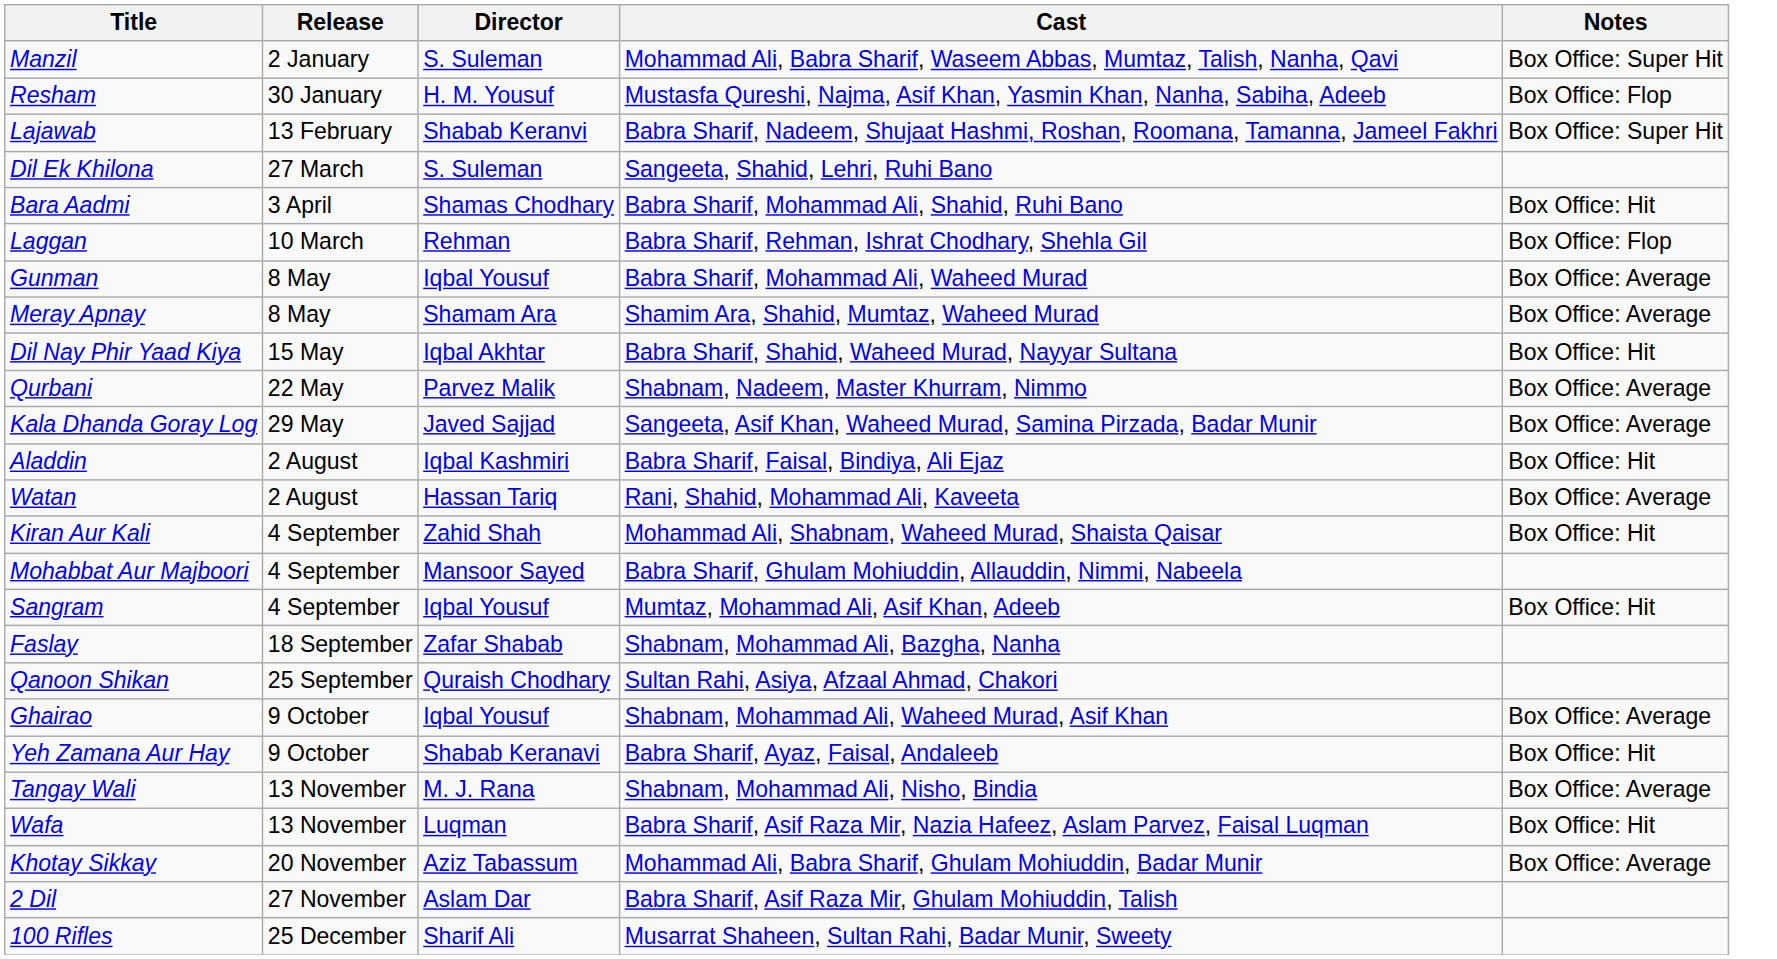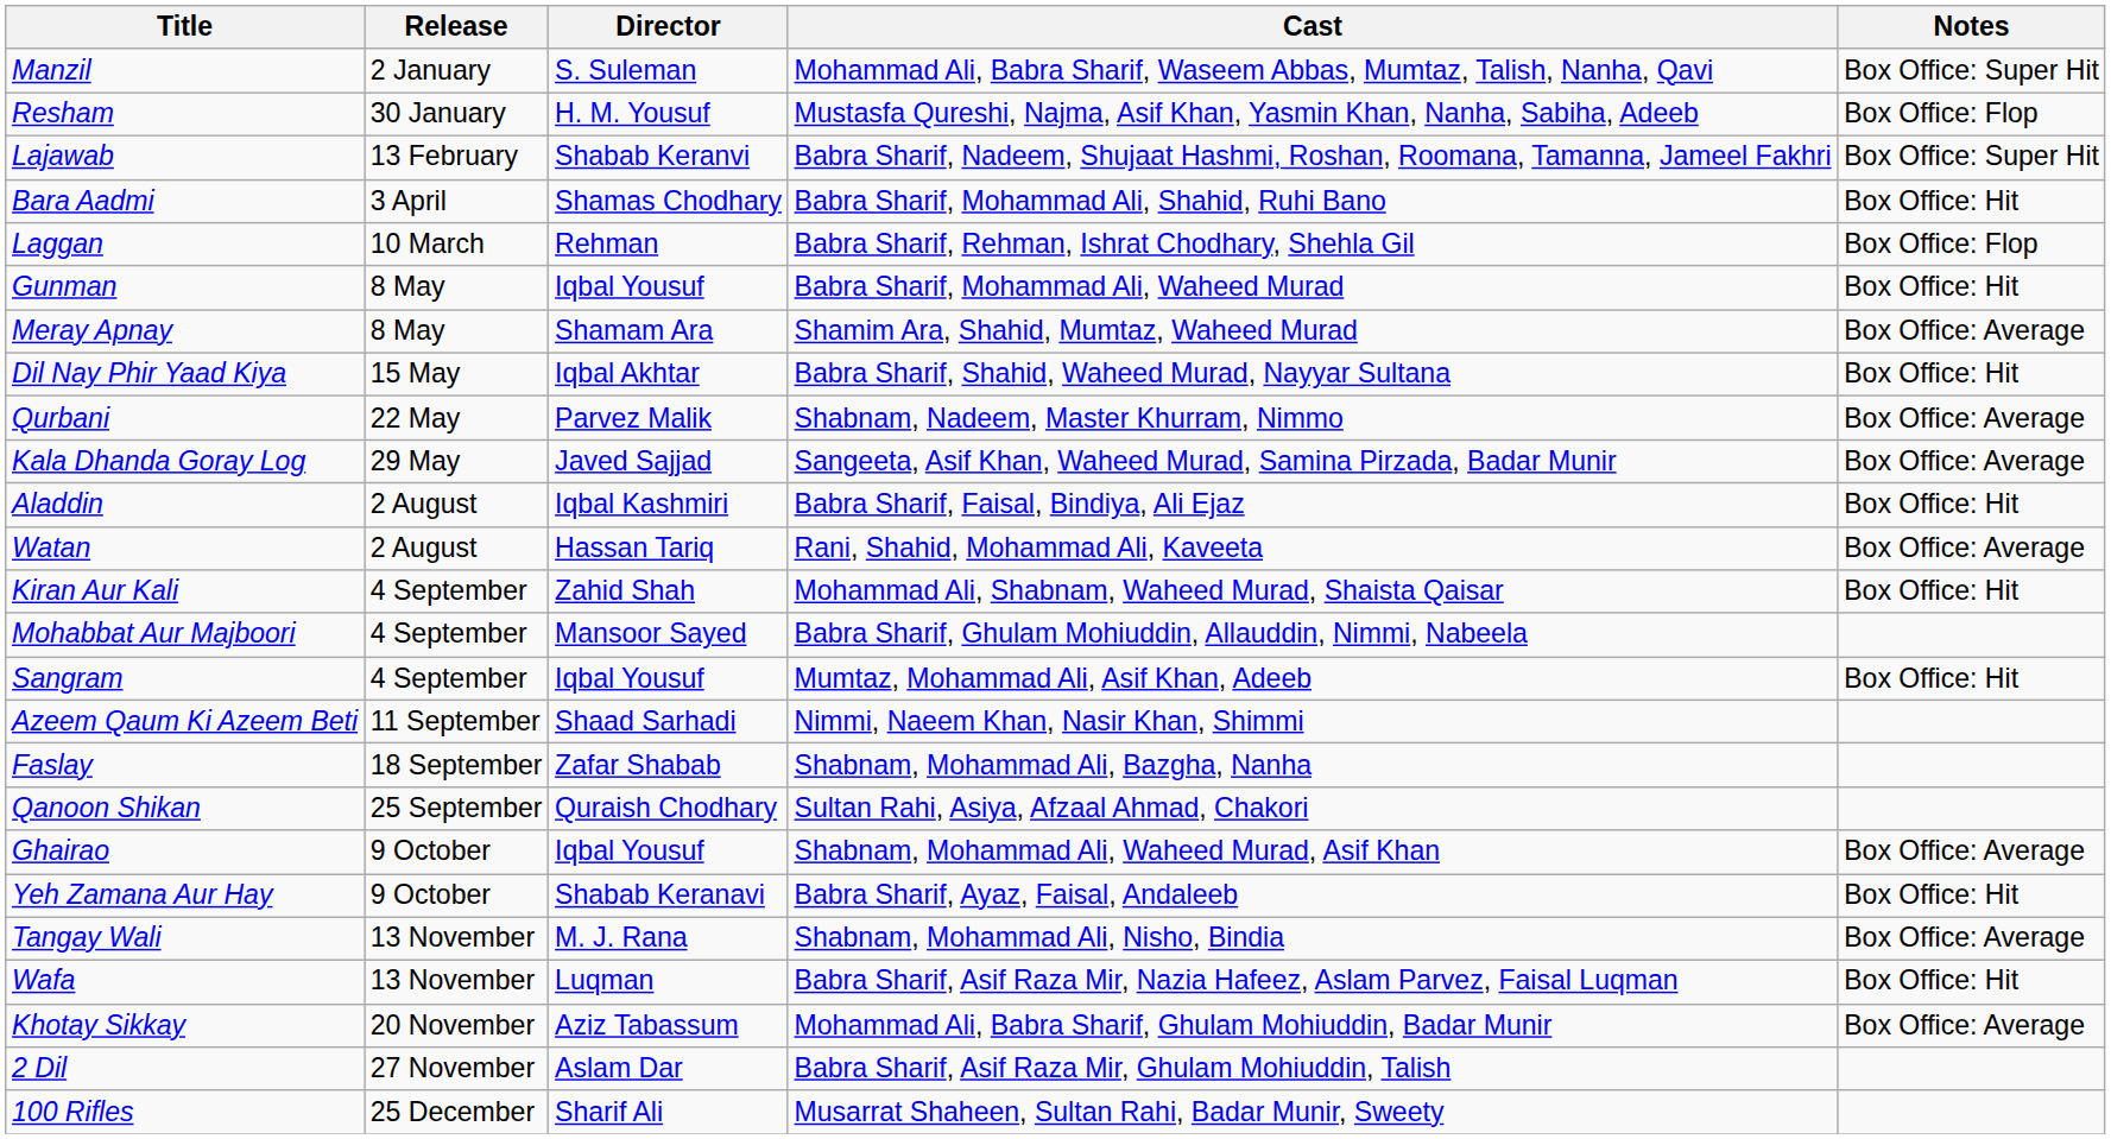 <table class="wikitable">
 <tr>
 <th>Title</th>
 <th>Release</th>
 <th>Director</th>
 <th>Cast</th>
 <th>Notes</th>
 </tr>
 <tr>
 <td><em><a href='#'>Manzil</a></em></td>
 <td>2 January</td>
 <td><a href='#'>S. Suleman</a></td>
 <td><a href='#'>Mohammad Ali</a>, <a href='#'>Babra Sharif</a>, <a href='#'>Waseem Abbas</a>, <a href='#'>Mumtaz</a>, <a href='#'>Talish</a>, <a href='#'>Nanha</a>, <a href='#'>Qavi</a></td>
 <td>Box Office: Super Hit</td>
 </tr>
 <tr>
 <td><em><a href='#'>Resham</a></em></td>
 <td>30 January</td>
 <td><a href='#'>H. M. Yousuf</a></td>
 <td><a href='#'>Mustasfa Qureshi</a>, <a href='#'>Najma</a>, <a href='#'>Asif Khan</a>, <a href='#'>Yasmin Khan</a>, <a href='#'>Nanha</a>, <a href='#'>Sabiha</a>, <a href='#'>Adeeb</a></td>
 <td>Box Office: Flop</td>
 </tr>
 <tr>
 <td><em><a href='#'>Lajawab</a></em></td>
 <td>13 February</td>
 <td><a href='#'>Shabab Keranvi</a></td>
 <td><a href='#'>Babra Sharif</a>, <a href='#'>Nadeem</a>, <a href='#'>Shujaat Hashmi, Roshan</a>, <a href='#'>Roomana</a>, <a href='#'>Tamanna</a>, <a href='#'>Jameel Fakhri</a></td>
 <td>Box Office: Super Hit</td>
 </tr>
 <tr>
-<td><em><a href='#'>Dil Ek Khilona</a></em></td>
-<td>27 March</td>
-<td><a href='#'>S. Suleman</a></td>
-<td><a href='#'>Sangeeta</a>, <a href='#'>Shahid</a>, <a href='#'>Lehri</a>, <a href='#'>Ruhi Bano</a></td>
-<td></td>
-</tr>
-<tr>
 <td><em><a href='#'>Bara Aadmi</a></em></td>
 <td>3 April</td>
 <td><a href='#'>Shamas Chodhary</a></td>
 <td><a href='#'>Babra Sharif</a>, <a href='#'>Mohammad Ali</a>, <a href='#'>Shahid</a>, <a href='#'>Ruhi Bano</a></td>
 <td>Box Office: Hit</td>
 </tr>
 <tr>
 <td><em><a href='#'>Laggan</a></em></td>
 <td>10 March</td>
 <td><a href='#'>Rehman</a></td>
 <td><a href='#'>Babra Sharif</a>, <a href='#'>Rehman</a>, <a href='#'>Ishrat Chodhary</a>, <a href='#'>Shehla Gil</a></td>
 <td>Box Office: Flop</td>
 </tr>
 <tr>
 <td><em><a href='#'>Gunman</a></em></td>
 <td>8 May</td>
 <td><a href='#'>Iqbal Yousuf</a></td>
 <td><a href='#'>Babra Sharif</a>, <a href='#'>Mohammad Ali</a>, <a href='#'>Waheed Murad</a></td>
-<td>Box Office: Average</td>
+<td>Box Office: Hit</td>
 </tr>
 <tr>
 <td><em><a href='#'>Meray Apnay</a></em></td>
 <td>8 May</td>
 <td><a href='#'>Shamam Ara</a></td>
 <td><a href='#'>Shamim Ara</a>, <a href='#'>Shahid</a>, <a href='#'>Mumtaz</a>, <a href='#'>Waheed Murad</a></td>
 <td>Box Office: Average</td>
 </tr>
 <tr>
 <td><em><a href='#'>Dil Nay Phir Yaad Kiya</a></em></td>
 <td>15 May</td>
 <td><a href='#'>Iqbal Akhtar</a></td>
 <td><a href='#'>Babra Sharif</a>, <a href='#'>Shahid</a>, <a href='#'>Waheed Murad</a>, <a href='#'>Nayyar Sultana</a></td>
 <td>Box Office: Hit</td>
 </tr>
 <tr>
 <td><em><a href='#'>Qurbani</a></em></td>
 <td>22 May</td>
 <td><a href='#'>Parvez Malik</a></td>
 <td><a href='#'>Shabnam</a>, <a href='#'>Nadeem</a>, <a href='#'>Master Khurram</a>, <a href='#'>Nimmo</a></td>
 <td>Box Office: Average</td>
 </tr>
 <tr>
 <td><em><a href='#'>Kala Dhanda Goray Log</a></em></td>
 <td>29 May</td>
 <td><a href='#'>Javed Sajjad</a></td>
 <td><a href='#'>Sangeeta</a>, <a href='#'>Asif Khan</a>, <a href='#'>Waheed Murad</a>, <a href='#'>Samina Pirzada</a>, <a href='#'>Badar Munir</a></td>
 <td>Box Office: Average</td>
 </tr>
 <tr>
 <td><em><a href='#'>Aladdin</a></em></td>
 <td>2 August</td>
 <td><a href='#'>Iqbal Kashmiri</a></td>
 <td><a href='#'>Babra Sharif</a>, <a href='#'>Faisal</a>, <a href='#'>Bindiya</a>, <a href='#'>Ali Ejaz</a></td>
 <td>Box Office: Hit</td>
 </tr>
 <tr>
 <td><em><a href='#'>Watan</a></em></td>
 <td>2 August</td>
 <td><a href='#'>Hassan Tariq</a></td>
 <td><a href='#'>Rani</a>, <a href='#'>Shahid</a>, <a href='#'>Mohammad Ali</a>, <a href='#'>Kaveeta</a></td>
 <td>Box Office: Average</td>
 </tr>
 <tr>
 <td><em><a href='#'>Kiran Aur Kali</a></em></td>
 <td>4 September</td>
 <td><a href='#'>Zahid Shah</a></td>
 <td><a href='#'>Mohammad Ali</a>, <a href='#'>Shabnam</a>, <a href='#'>Waheed Murad</a>, <a href='#'>Shaista Qaisar</a></td>
 <td>Box Office: Hit</td>
 </tr>
 <tr>
 <td><em><a href='#'>Mohabbat Aur Majboori</a></em></td>
 <td>4 September</td>
 <td><a href='#'>Mansoor Sayed</a></td>
 <td><a href='#'>Babra Sharif</a>, <a href='#'>Ghulam Mohiuddin</a>, <a href='#'>Allauddin</a>, <a href='#'>Nimmi</a>, <a href='#'>Nabeela</a></td>
 <td></td>
 </tr>
 <tr>
 <td><em><a href='#'>Sangram</a></em></td>
 <td>4 September</td>
 <td><a href='#'>Iqbal Yousuf</a></td>
 <td><a href='#'>Mumtaz</a>, <a href='#'>Mohammad Ali</a>, <a href='#'>Asif Khan</a>, <a href='#'>Adeeb</a></td>
 <td>Box Office: Hit</td>
 </tr>
 <tr>
+<td><em><a href='#'>Azeem Qaum Ki Azeem Beti</a></em></td>
+<td>11 September</td>
+<td><a href='#'>Shaad Sarhadi</a></td>
+<td><a href='#'>Nimmi</a>, <a href='#'>Naeem Khan</a>, <a href='#'>Nasir Khan</a>, <a href='#'>Shimmi</a></td>
+<td></td>
+</tr>
+<tr>
 <td><em><a href='#'>Faslay</a></em></td>
 <td>18 September</td>
 <td><a href='#'>Zafar Shabab</a></td>
 <td><a href='#'>Shabnam</a>, <a href='#'>Mohammad Ali</a>, <a href='#'>Bazgha</a>, <a href='#'>Nanha</a></td>
 <td></td>
 </tr>
 <tr>
 <td><em><a href='#'>Qanoon Shikan</a></em></td>
 <td>25 September</td>
 <td><a href='#'>Quraish Chodhary</a></td>
 <td><a href='#'>Sultan Rahi</a>, <a href='#'>Asiya</a>, <a href='#'>Afzaal Ahmad</a>, <a href='#'>Chakori</a></td>
 <td></td>
 </tr>
 <tr>
 <td><em><a href='#'>Ghairao</a></em></td>
 <td>9 October</td>
 <td><a href='#'>Iqbal Yousuf</a></td>
 <td><a href='#'>Shabnam</a>, <a href='#'>Mohammad Ali</a>, <a href='#'>Waheed Murad</a>, <a href='#'>Asif Khan</a></td>
 <td>Box Office: Average</td>
 </tr>
 <tr>
 <td><em><a href='#'>Yeh Zamana Aur Hay</a></em></td>
 <td>9 October</td>
 <td><a href='#'>Shabab Keranavi</a></td>
 <td><a href='#'>Babra Sharif</a>, <a href='#'>Ayaz</a>, <a href='#'>Faisal</a>, <a href='#'>Andaleeb</a></td>
 <td>Box Office: Hit</td>
 </tr>
 <tr>
 <td><em><a href='#'>Tangay Wali</a></em></td>
 <td>13 November</td>
 <td><a href='#'>M. J. Rana</a></td>
 <td><a href='#'>Shabnam</a>, <a href='#'>Mohammad Ali</a>, <a href='#'>Nisho</a>, <a href='#'>Bindia</a></td>
 <td>Box Office: Average</td>
 </tr>
 <tr>
 <td><em><a href='#'>Wafa</a></em></td>
 <td>13 November</td>
 <td><a href='#'>Luqman</a></td>
 <td><a href='#'>Babra Sharif</a>, <a href='#'>Asif Raza Mir</a>, <a href='#'>Nazia Hafeez</a>, <a href='#'>Aslam Parvez</a>, <a href='#'>Faisal Luqman</a></td>
 <td>Box Office: Hit</td>
 </tr>
 <tr>
 <td><em><a href='#'>Khotay Sikkay</a></em></td>
 <td>20 November</td>
 <td><a href='#'>Aziz Tabassum</a></td>
 <td><a href='#'>Mohammad Ali</a>, <a href='#'>Babra Sharif</a>, <a href='#'>Ghulam Mohiuddin</a>, <a href='#'>Badar Munir</a></td>
 <td>Box Office: Average</td>
 </tr>
 <tr>
 <td><em><a href='#'>2 Dil</a></em></td>
 <td>27 November</td>
 <td><a href='#'>Aslam Dar</a></td>
 <td><a href='#'>Babra Sharif</a>, <a href='#'>Asif Raza Mir</a>, <a href='#'>Ghulam Mohiuddin</a>, <a href='#'>Talish</a></td>
 <td></td>
 </tr>
 <tr>
 <td><em><a href='#'>100 Rifles</a></em></td>
 <td>25 December</td>
 <td><a href='#'>Sharif Ali</a></td>
 <td><a href='#'>Musarrat Shaheen</a>, <a href='#'>Sultan Rahi</a>, <a href='#'>Badar Munir</a>, <a href='#'>Sweety</a></td>
 <td></td>
 </tr>
 </table>
